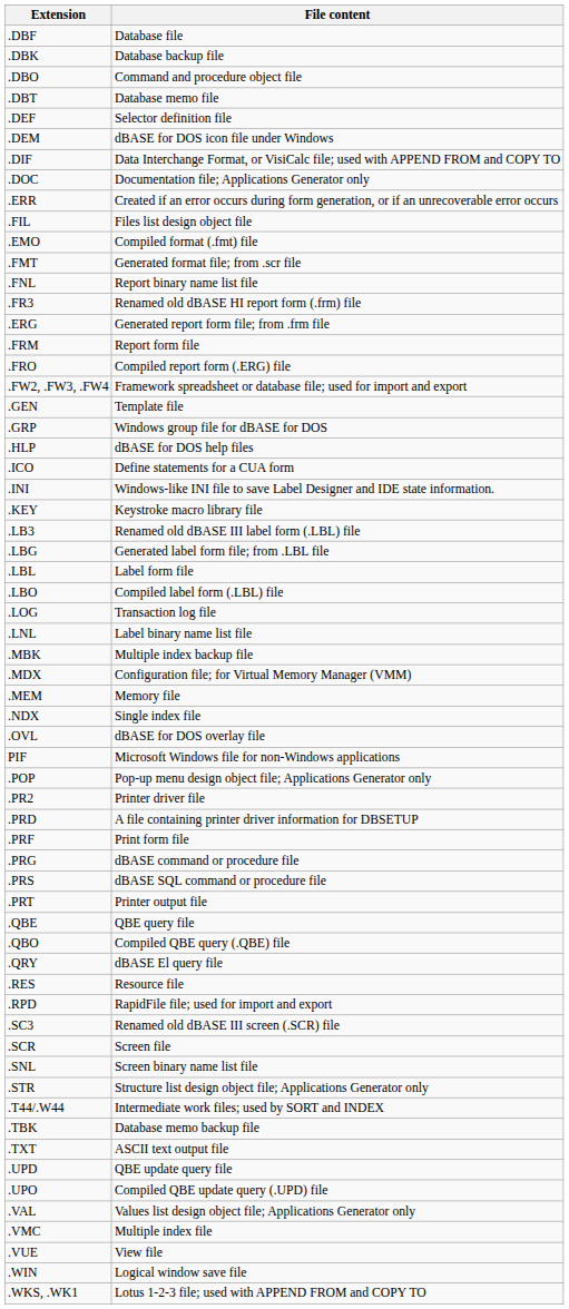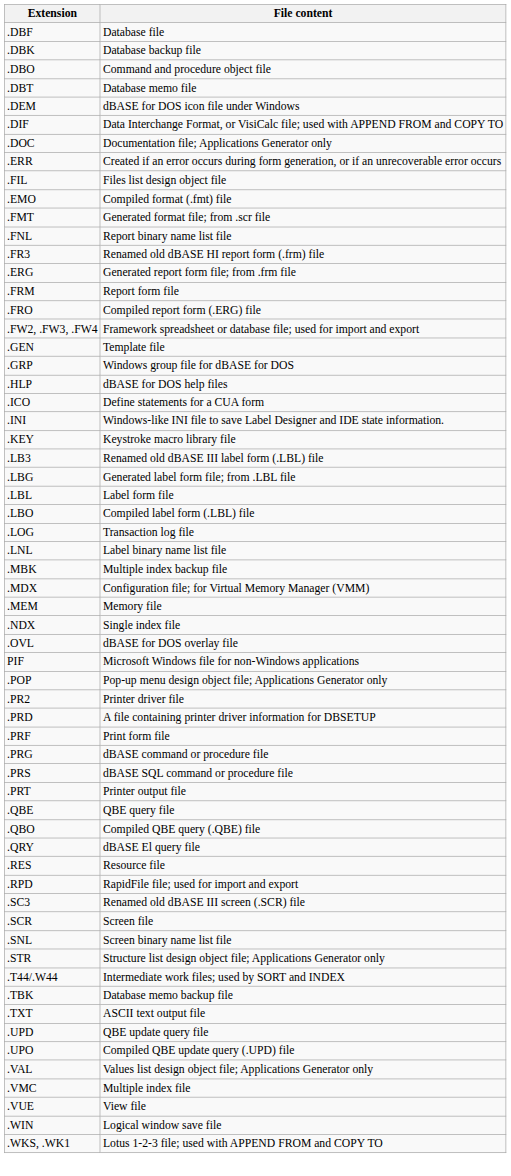 <table class="wikitable">
 <tr>
 <th>Extension</th>
 <th>File content</th>
 </tr>
 <tr>
 <td>.DBF</td>
 <td>Database file</td>
 </tr>
 <tr>
 <td>.DBK</td>
 <td>Database backup file</td>
 </tr>
 <tr>
 <td>.DBO</td>
 <td>Command and procedure object file</td>
 </tr>
 <tr>
 <td>.DBT</td>
 <td>Database memo file</td>
-</tr>
-<tr>
-<td>.DEF</td>
-<td>Selector definition file</td>
 </tr>
 <tr>
 <td>.DEM</td>
 <td>dBASE for DOS icon file under Windows</td>
 </tr>
 <tr>
 <td>.DIF</td>
 <td>Data Interchange Format, or VisiCalc file; used with APPEND FROM and COPY TO</td>
 </tr>
 <tr>
 <td>.DOC</td>
 <td>Documentation file; Applications Generator only</td>
 </tr>
 <tr>
 <td>.ERR</td>
 <td>Created if an error occurs during form generation, or if an unrecoverable error occurs</td>
 </tr>
 <tr>
 <td>.FIL</td>
 <td>Files list design object file</td>
 </tr>
 <tr>
 <td>.EMO</td>
 <td>Compiled format (.fmt) file</td>
 </tr>
 <tr>
 <td>.FMT</td>
 <td>Generated format file; from .scr file</td>
 </tr>
 <tr>
 <td>.FNL</td>
 <td>Report binary name list file</td>
 </tr>
 <tr>
 <td>.FR3</td>
 <td>Renamed old dBASE HI report form (.frm) file</td>
 </tr>
 <tr>
 <td>.ERG</td>
 <td>Generated report form file; from .frm file</td>
 </tr>
 <tr>
 <td>.FRM</td>
 <td>Report form file</td>
 </tr>
 <tr>
 <td>.FRO</td>
 <td>Compiled report form (.ERG) file</td>
 </tr>
 <tr>
 <td>.FW2, .FW3, .FW4</td>
 <td>Framework spreadsheet or database file; used for import and export</td>
 </tr>
 <tr>
 <td>.GEN</td>
 <td>Template file</td>
 </tr>
 <tr>
 <td>.GRP</td>
 <td>Windows group file for dBASE for DOS</td>
 </tr>
 <tr>
 <td>.HLP</td>
 <td>dBASE for DOS help files</td>
 </tr>
 <tr>
 <td>.ICO</td>
 <td>Define statements for a CUA form</td>
 </tr>
 <tr>
 <td>.INI</td>
 <td>Windows-like INI file to save Label Designer and IDE state information.</td>
 </tr>
 <tr>
 <td>.KEY</td>
 <td>Keystroke macro library file</td>
 </tr>
 <tr>
 <td>.LB3</td>
 <td>Renamed old dBASE III label form (.LBL) file</td>
 </tr>
 <tr>
 <td>.LBG</td>
 <td>Generated label form file; from .LBL file</td>
 </tr>
 <tr>
 <td>.LBL</td>
 <td>Label form file</td>
 </tr>
 <tr>
 <td>.LBO</td>
 <td>Compiled label form (.LBL) file</td>
 </tr>
 <tr>
 <td>.LOG</td>
 <td>Transaction log file</td>
 </tr>
 <tr>
 <td>.LNL</td>
 <td>Label binary name list file</td>
 </tr>
 <tr>
 <td>.MBK</td>
 <td>Multiple index backup file</td>
 </tr>
 <tr>
 <td>.MDX</td>
 <td>Configuration file; for Virtual Memory Manager (VMM)</td>
 </tr>
 <tr>
 <td>.MEM</td>
 <td>Memory file</td>
 </tr>
 <tr>
 <td>.NDX</td>
 <td>Single index file</td>
 </tr>
 <tr>
 <td>.OVL</td>
 <td>dBASE for DOS overlay file</td>
 </tr>
 <tr>
 <td>PIF</td>
 <td>Microsoft Windows file for non-Windows applications</td>
 </tr>
 <tr>
 <td>.POP</td>
 <td>Pop-up menu design object file; Applications Generator only</td>
 </tr>
 <tr>
 <td>.PR2</td>
 <td>Printer driver file</td>
 </tr>
 <tr>
 <td>.PRD</td>
 <td>A file containing printer driver information for DBSETUP</td>
 </tr>
 <tr>
 <td>.PRF</td>
 <td>Print form file</td>
 </tr>
 <tr>
 <td>.PRG</td>
 <td>dBASE command or procedure file</td>
 </tr>
 <tr>
 <td>.PRS</td>
 <td>dBASE SQL command or procedure file</td>
 </tr>
 <tr>
 <td>.PRT</td>
 <td>Printer output file</td>
 </tr>
 <tr>
 <td>.QBE</td>
 <td>QBE query file</td>
 </tr>
 <tr>
 <td>.QBO</td>
 <td>Compiled QBE query (.QBE) file</td>
 </tr>
 <tr>
 <td>.QRY</td>
 <td>dBASE El query file</td>
 </tr>
 <tr>
 <td>.RES</td>
 <td>Resource file</td>
 </tr>
 <tr>
 <td>.RPD</td>
 <td>RapidFile file; used for import and export</td>
 </tr>
 <tr>
 <td>.SC3</td>
 <td>Renamed old dBASE III screen (.SCR) file</td>
 </tr>
 <tr>
 <td>.SCR</td>
 <td>Screen file</td>
 </tr>
 <tr>
 <td>.SNL</td>
 <td>Screen binary name list file</td>
 </tr>
 <tr>
 <td>.STR</td>
 <td>Structure list design object file; Applications Generator only</td>
 </tr>
 <tr>
 <td>.T44/.W44</td>
 <td>Intermediate work files; used by SORT and INDEX</td>
 </tr>
 <tr>
 <td>.TBK</td>
 <td>Database memo backup file</td>
 </tr>
 <tr>
 <td>.TXT</td>
 <td>ASCII text output file</td>
 </tr>
 <tr>
 <td>.UPD</td>
 <td>QBE update query file</td>
 </tr>
 <tr>
 <td>.UPO</td>
 <td>Compiled QBE update query (.UPD) file</td>
 </tr>
 <tr>
 <td>.VAL</td>
 <td>Values list design object file; Applications Generator only</td>
 </tr>
 <tr>
 <td>.VMC</td>
 <td>Multiple index file</td>
 </tr>
 <tr>
 <td>.VUE</td>
 <td>View file</td>
 </tr>
 <tr>
 <td>.WIN</td>
 <td>Logical window save file</td>
 </tr>
 <tr>
 <td>.WKS, .WK1</td>
 <td>Lotus 1-2-3 file; used with APPEND FROM and COPY TO</td>
 </tr>
 </table>
